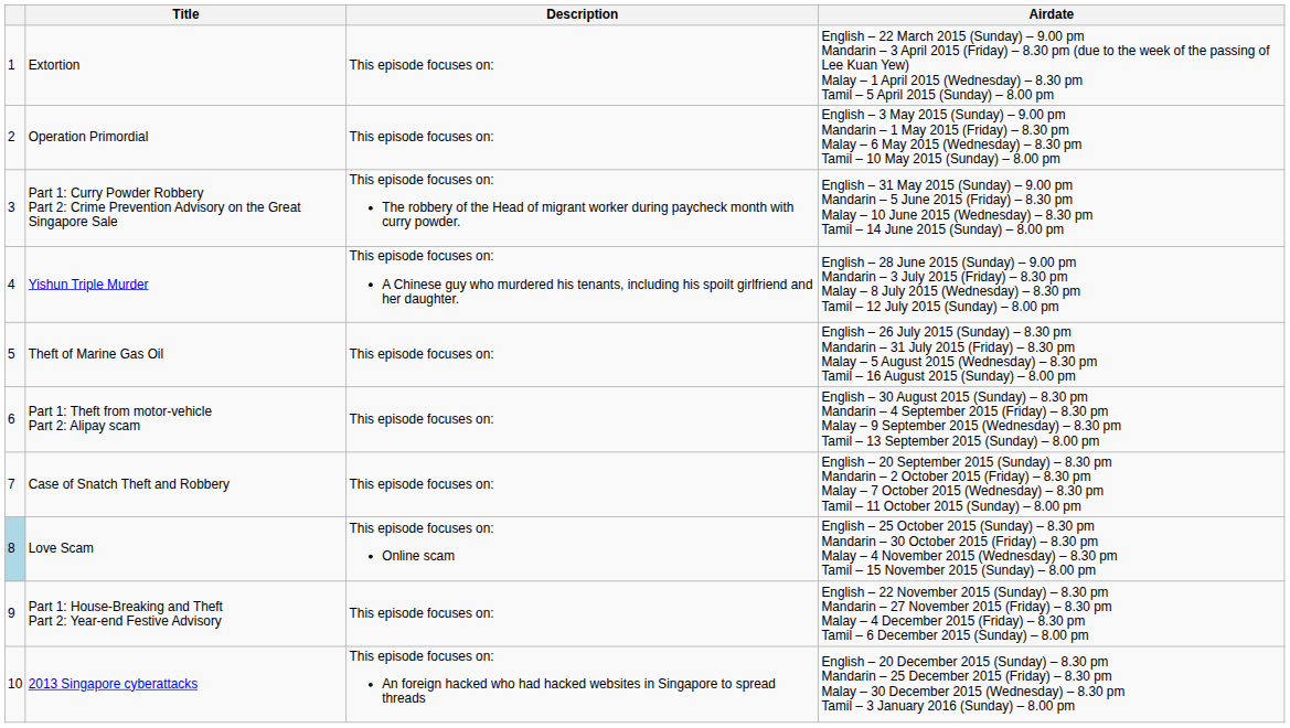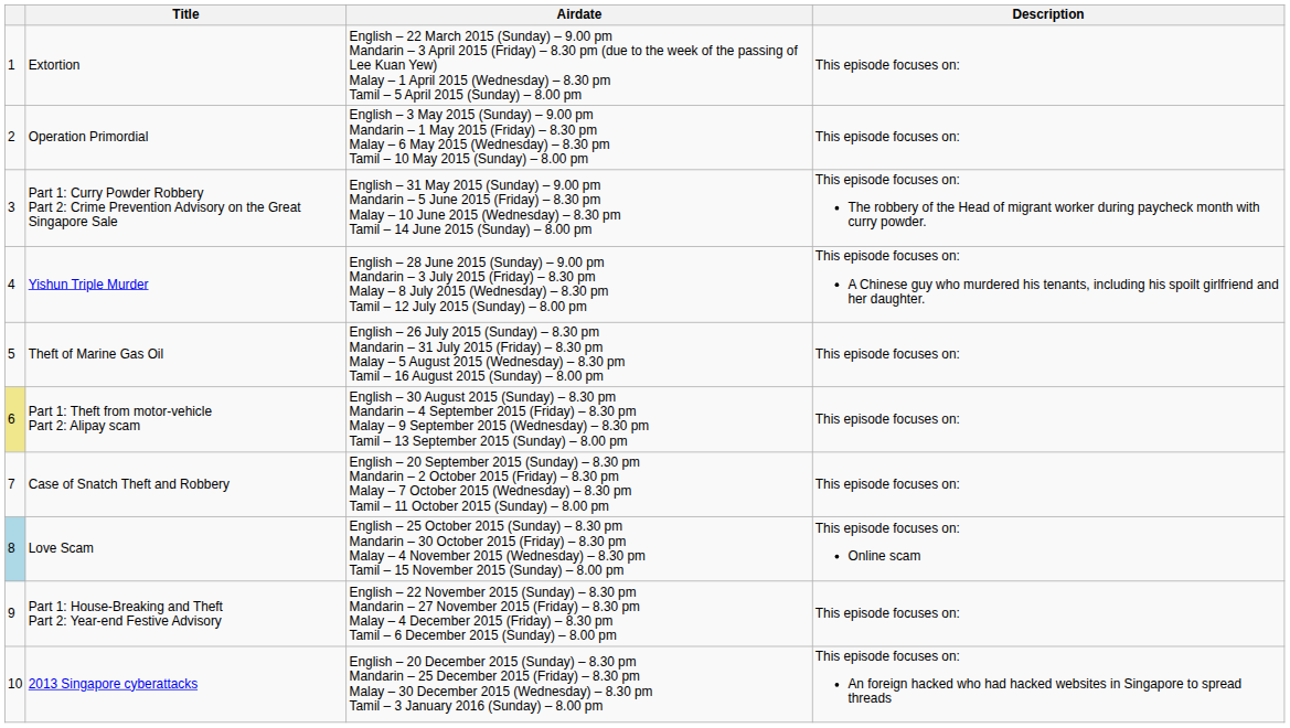 <table class="wikitable">
 <tr>
 <th></th>
 <th>Title</th>
+<th>Airdate</th>
 <th>Description</th>
-<th>Airdate</th>
 </tr>
 <tr To be confirmed>
 <td>1</td>
 <td>Extortion</td>
+<td>English – 22 March 2015 (Sunday) – 9.00 pm<br>Mandarin – 3 April 2015 (Friday) – 8.30 pm (due to the week of the passing of Lee Kuan Yew) <br>Malay – 1 April 2015 (Wednesday) – 8.30 pm <br>Tamil – 5 April 2015 (Sunday) – 8.00 pm</td>
 <td>This episode focuses on:</td>
-<td>English – 22 March 2015 (Sunday) – 9.00 pm<br>Mandarin – 3 April 2015 (Friday) – 8.30 pm (due to the week of the passing of Lee Kuan Yew) <br>Malay – 1 April 2015 (Wednesday) – 8.30 pm <br>Tamil – 5 April 2015 (Sunday) – 8.00 pm</td>
 </tr>
 <tr>
 <td>2</td>
 <td>Operation Primordial</td>
+<td>English – 3 May 2015 (Sunday) – 9.00 pm<br>Mandarin – 1 May 2015 (Friday) – 8.30 pm <br>Malay – 6 May 2015 (Wednesday) – 8.30 pm <br>Tamil – 10 May 2015 (Sunday) – 8.00 pm</td>
 <td>This episode focuses on:</td>
-<td>English – 3 May 2015 (Sunday) – 9.00 pm<br>Mandarin – 1 May 2015 (Friday) – 8.30 pm <br>Malay – 6 May 2015 (Wednesday) – 8.30 pm <br>Tamil – 10 May 2015 (Sunday) – 8.00 pm</td>
 </tr>
 <tr>
 <td>3</td>
 <td>Part 1: Curry Powder Robbery <br>Part 2: Crime Prevention Advisory on the Great Singapore Sale</td>
+<td>English – 31 May 2015 (Sunday) – 9.00 pm<br>Mandarin – 5 June 2015 (Friday) – 8.30 pm <br>Malay – 10 June 2015 (Wednesday) – 8.30 pm <br>Tamil – 14 June 2015 (Sunday) – 8.00 pm</td>
 <td>This episode focuses on:<br><ul><li>The robbery of the Head of migrant worker during paycheck month with curry powder.</li></ul></td>
-<td>English – 31 May 2015 (Sunday) – 9.00 pm<br>Mandarin – 5 June 2015 (Friday) – 8.30 pm <br>Malay – 10 June 2015 (Wednesday) – 8.30 pm <br>Tamil – 14 June 2015 (Sunday) – 8.00 pm</td>
 </tr>
 <tr>
 <td>4</td>
 <td><a href='#'>Yishun Triple Murder</a></td>
+<td>English – 28 June 2015 (Sunday) – 9.00 pm<br>Mandarin – 3 July 2015 (Friday) – 8.30 pm <br>Malay – 8 July 2015 (Wednesday) – 8.30 pm <br>Tamil – 12 July 2015 (Sunday) – 8.00 pm</td>
 <td>This episode focuses on:<br><ul><li>A Chinese guy who murdered his tenants, including his spoilt girlfriend and her daughter.</li></ul></td>
-<td>English – 28 June 2015 (Sunday) – 9.00 pm<br>Mandarin – 3 July 2015 (Friday) – 8.30 pm <br>Malay – 8 July 2015 (Wednesday) – 8.30 pm <br>Tamil – 12 July 2015 (Sunday) – 8.00 pm</td>
 </tr>
 <tr>
 <td>5</td>
 <td>Theft of Marine Gas Oil</td>
+<td>English – 26 July 2015 (Sunday) – 8.30 pm<br>Mandarin – 31 July 2015 (Friday) – 8.30 pm <br>Malay – 5 August 2015 (Wednesday) – 8.30 pm <br>Tamil – 16 August 2015 (Sunday) – 8.00 pm</td>
 <td>This episode focuses on:</td>
-<td>English – 26 July 2015 (Sunday) – 8.30 pm<br>Mandarin – 31 July 2015 (Friday) – 8.30 pm <br>Malay – 5 August 2015 (Wednesday) – 8.30 pm <br>Tamil – 16 August 2015 (Sunday) – 8.00 pm</td>
 </tr>
 <tr>
-<td>6</td>
+<td style="background: khaki;">6</td>
 <td>Part 1: Theft from motor-vehicle<br>Part 2: Alipay scam</td>
+<td>English – 30 August 2015 (Sunday) – 8.30 pm<br>Mandarin – 4 September 2015 (Friday) – 8.30 pm <br>Malay – 9 September 2015 (Wednesday) – 8.30 pm <br>Tamil – 13 September 2015 (Sunday) – 8.00 pm</td>
 <td>This episode focuses on:</td>
-<td>English – 30 August 2015 (Sunday) – 8.30 pm<br>Mandarin – 4 September 2015 (Friday) – 8.30 pm <br>Malay – 9 September 2015 (Wednesday) – 8.30 pm <br>Tamil – 13 September 2015 (Sunday) – 8.00 pm</td>
 </tr>
 <tr>
 <td>7</td>
 <td>Case of Snatch Theft and Robbery</td>
+<td>English – 20 September 2015 (Sunday) – 8.30 pm<br>Mandarin – 2 October 2015 (Friday) – 8.30 pm <br>Malay – 7 October 2015 (Wednesday) – 8.30 pm <br>Tamil – 11 October 2015 (Sunday) – 8.00 pm</td>
 <td>This episode focuses on:</td>
-<td>English – 20 September 2015 (Sunday) – 8.30 pm<br>Mandarin – 2 October 2015 (Friday) – 8.30 pm <br>Malay – 7 October 2015 (Wednesday) – 8.30 pm <br>Tamil – 11 October 2015 (Sunday) – 8.00 pm</td>
 </tr>
 <tr>
 <td style="background: lightblue;">8</td>
 <td>Love Scam</td>
+<td>English – 25 October 2015 (Sunday) – 8.30 pm<br>Mandarin – 30 October 2015 (Friday) – 8.30 pm <br>Malay – 4 November 2015 (Wednesday) – 8.30 pm <br>Tamil – 15 November 2015 (Sunday) – 8.00 pm</td>
 <td>This episode focuses on:<br><ul><li>Online scam</li></ul></td>
-<td>English – 25 October 2015 (Sunday) – 8.30 pm<br>Mandarin – 30 October 2015 (Friday) – 8.30 pm <br>Malay – 4 November 2015 (Wednesday) – 8.30 pm <br>Tamil – 15 November 2015 (Sunday) – 8.00 pm</td>
 </tr>
 <tr>
 <td>9</td>
 <td>Part 1: House-Breaking and Theft<br>Part 2: Year-end Festive Advisory</td>
+<td>English – 22 November 2015 (Sunday) – 8.30 pm<br>Mandarin – 27 November 2015 (Friday) – 8.30 pm <br>Malay – 4 December 2015 (Friday) – 8.30 pm <br>Tamil – 6 December 2015 (Sunday) – 8.00 pm</td>
 <td>This episode focuses on:</td>
-<td>English – 22 November 2015 (Sunday) – 8.30 pm<br>Mandarin – 27 November 2015 (Friday) – 8.30 pm <br>Malay – 4 December 2015 (Friday) – 8.30 pm <br>Tamil – 6 December 2015 (Sunday) – 8.00 pm</td>
 </tr>
 <tr>
 <td>10</td>
 <td><a href='#'>2013 Singapore cyberattacks</a></td>
+<td>English – 20 December 2015 (Sunday) – 8.30 pm<br>Mandarin – 25 December 2015 (Friday) – 8.30 pm <br>Malay – 30 December 2015 (Wednesday) – 8.30 pm <br>Tamil – 3 January 2016 (Sunday) – 8.00 pm</td>
 <td>This episode focuses on:<br><ul><li>An foreign hacked who had hacked websites in Singapore to spread threads</li></ul></td>
-<td>English – 20 December 2015 (Sunday) – 8.30 pm<br>Mandarin – 25 December 2015 (Friday) – 8.30 pm <br>Malay – 30 December 2015 (Wednesday) – 8.30 pm <br>Tamil – 3 January 2016 (Sunday) – 8.00 pm</td>
 </tr>
 </table>
